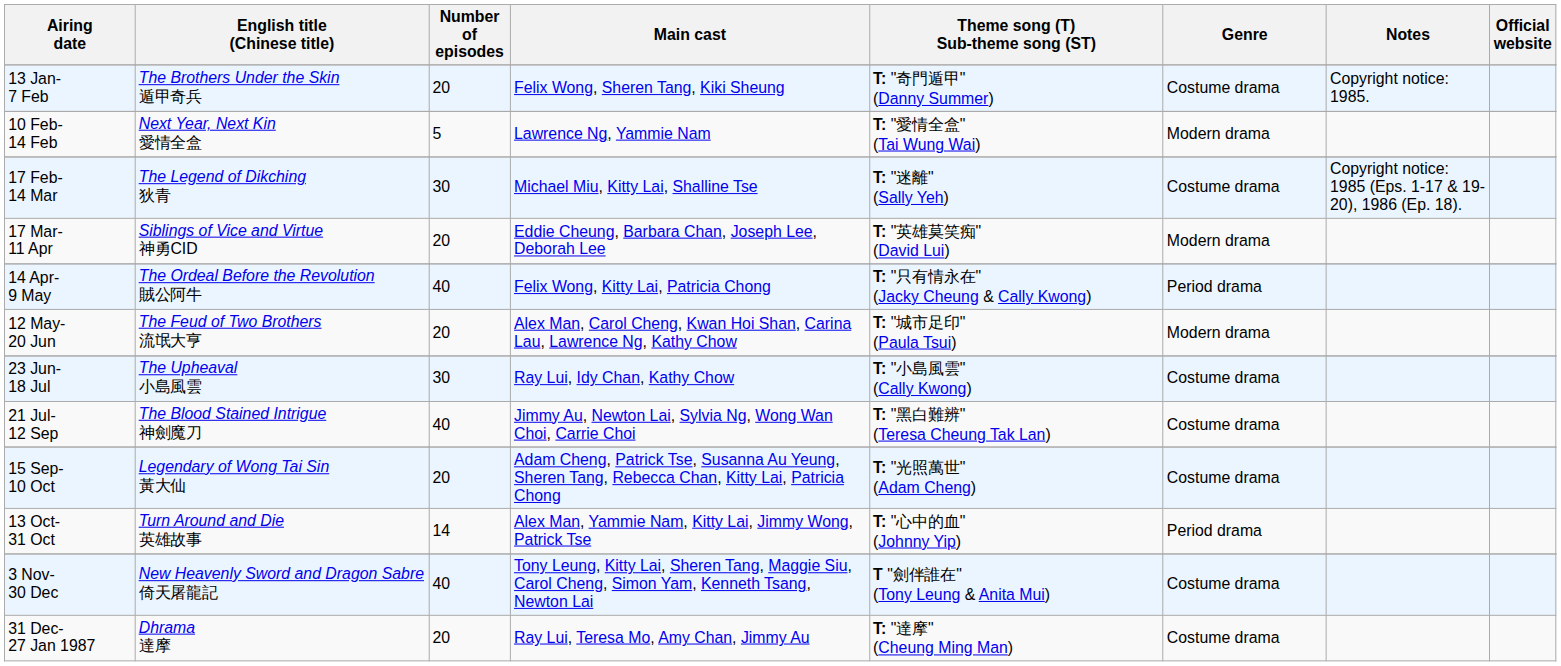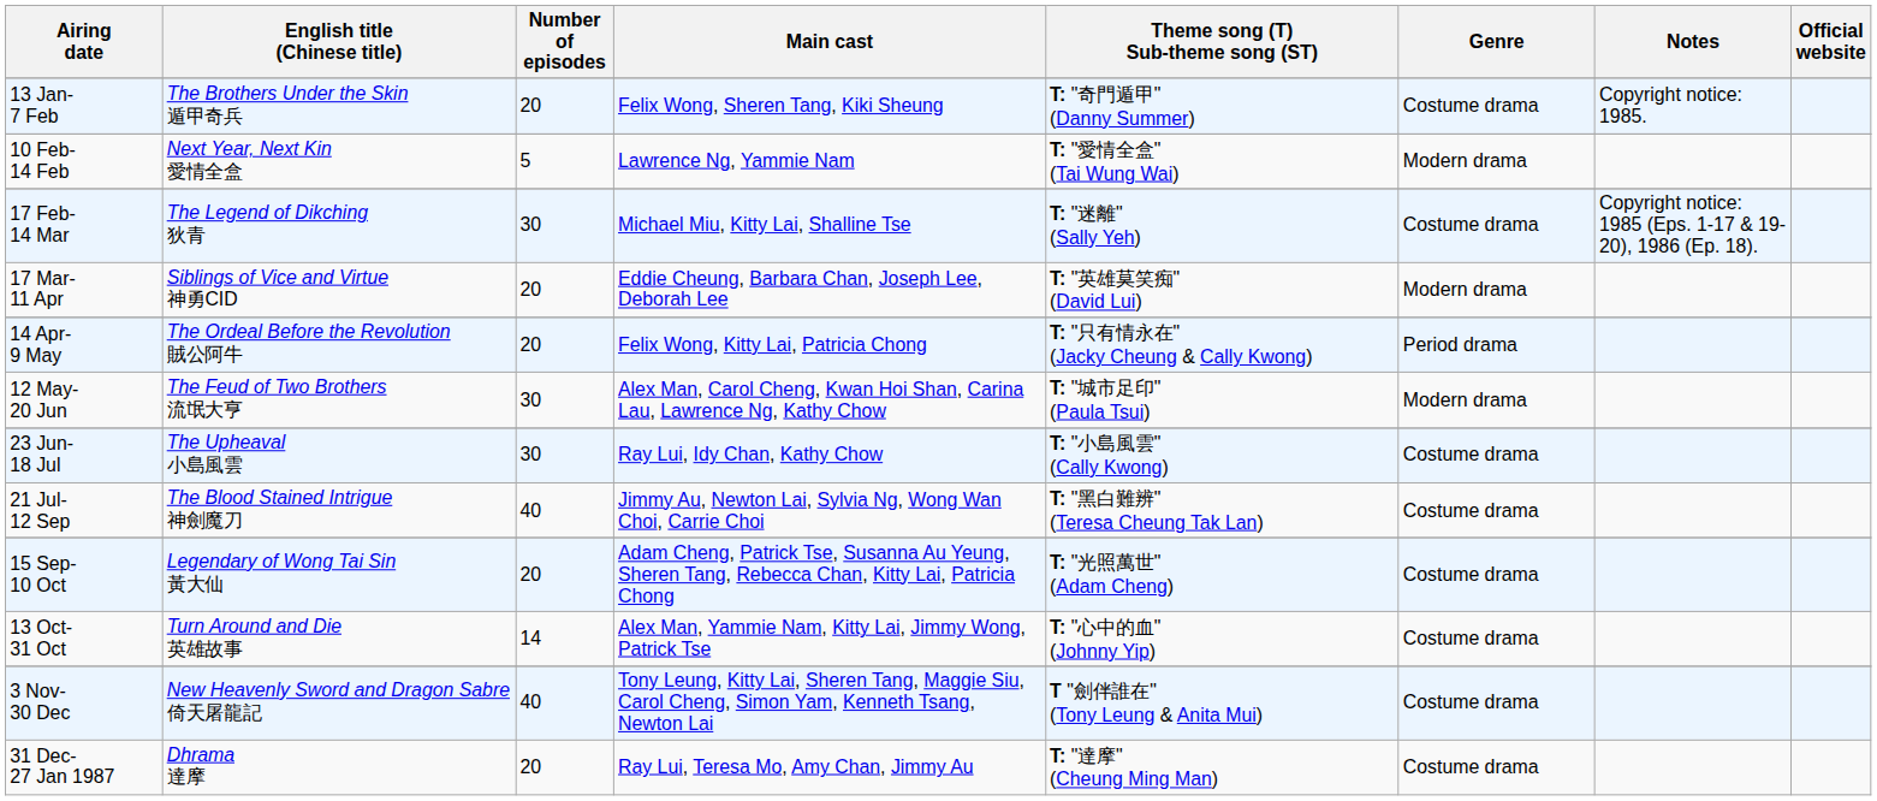 <table class="wikitable">
 <tr>
 <th align=center width=8% bgcolor="silver">Airing<br>date</th>
 <th align=center width=18% bgcolor="silver">English title <br> (Chinese title)</th>
 <th align=center width=5% bgcolor="silver">Number of episodes</th>
 <th align=center width=22% bgcolor="silver">Main cast</th>
 <th align=center width=18% bgcolor="silver">Theme song (T) <br>Sub-theme song (ST)</th>
 <th align=center width=10% bgcolor="silver">Genre</th>
 <th align=center width=10% bgcolor="silver">Notes</th>
 <th align=center width=1% bgcolor="silver">Official website</th>
 </tr>
 <tr>
 </tr>
 <tr ---- bgcolor="#ebf5ff">
 <td>13 Jan- <br> 7 Feb</td>
 <td><em><a href='#'>The Brothers Under the Skin</a></em> <br> 遁甲奇兵</td>
 <td>20</td>
 <td><a href='#'>Felix Wong</a>, <a href='#'>Sheren Tang</a>, <a href='#'>Kiki Sheung</a></td>
 <td><strong>T:</strong> "奇門遁甲" <br> (<a href='#'>Danny Summer</a>)</td>
 <td>Costume drama</td>
 <td>Copyright notice: 1985.</td>
 <td></td>
 </tr>
 <tr>
 </tr>
 <tr>
 <td>10 Feb- <br> 14 Feb</td>
 <td><em><a href='#'>Next Year, Next Kin</a></em> <br> 愛情全盒</td>
 <td>5</td>
 <td><a href='#'>Lawrence Ng</a>, <a href='#'>Yammie Nam</a></td>
 <td><strong>T:</strong> "愛情全盒" <br> (<a href='#'>Tai Wung Wai</a>)</td>
 <td>Modern drama</td>
 <td></td>
 <td></td>
 </tr>
 <tr>
 </tr>
 <tr ---- bgcolor="#ebf5ff">
 <td>17 Feb- <br> 14 Mar</td>
 <td><em><a href='#'>The Legend of Dikching</a></em> <br> 狄青</td>
 <td>30</td>
 <td><a href='#'>Michael Miu</a>, <a href='#'>Kitty Lai</a>, <a href='#'>Shalline Tse</a></td>
 <td><strong>T:</strong> "迷離" <br> (<a href='#'>Sally Yeh</a>)</td>
 <td>Costume drama</td>
 <td>Copyright notice: 1985 (Eps. 1-17 & 19-20), 1986 (Ep. 18).</td>
 <td></td>
 </tr>
 <tr>
 <td>17 Mar- <br> 11 Apr</td>
 <td><em><a href='#'>Siblings of Vice and Virtue</a></em> <br> 神勇CID</td>
 <td>20</td>
 <td><a href='#'>Eddie Cheung</a>, <a href='#'>Barbara Chan</a>, <a href='#'>Joseph Lee</a>, <a href='#'>Deborah Lee</a></td>
 <td><strong>T:</strong> "英雄莫笑痴" <br> (<a href='#'>David Lui</a>)</td>
 <td>Modern drama</td>
 <td></td>
 <td></td>
 </tr>
 <tr>
 </tr>
 <tr ---- bgcolor="#ebf5ff">
 <td>14 Apr- <br> 9 May</td>
 <td><em><a href='#'>The Ordeal Before the Revolution</a></em> <br> 賊公阿牛</td>
-<td>40</td>
+<td>20</td>
 <td><a href='#'>Felix Wong</a>, <a href='#'>Kitty Lai</a>, <a href='#'>Patricia Chong</a></td>
 <td><strong>T:</strong> "只有情永在" <br> (<a href='#'>Jacky Cheung</a> & <a href='#'>Cally Kwong</a>)</td>
 <td>Period drama</td>
 <td></td>
 <td></td>
 </tr>
 <tr>
 <td>12 May- <br> 20 Jun</td>
 <td><em><a href='#'>The Feud of Two Brothers</a></em> <br> 流氓大亨</td>
-<td>20</td>
+<td>30</td>
 <td><a href='#'>Alex Man</a>, <a href='#'>Carol Cheng</a>, <a href='#'>Kwan Hoi Shan</a>, <a href='#'>Carina Lau</a>, <a href='#'>Lawrence Ng</a>, <a href='#'>Kathy Chow</a></td>
 <td><strong>T:</strong> "城市足印" <br> (<a href='#'>Paula Tsui</a>)</td>
 <td>Modern drama</td>
 <td></td>
 <td></td>
 </tr>
 <tr>
 </tr>
 <tr ---- bgcolor="#ebf5ff">
 <td>23 Jun- <br> 18 Jul</td>
 <td><em><a href='#'>The Upheaval</a></em> <br> 小島風雲</td>
 <td>30</td>
 <td><a href='#'>Ray Lui</a>, <a href='#'>Idy Chan</a>, <a href='#'>Kathy Chow</a></td>
 <td><strong>T:</strong> "小島風雲" <br> (<a href='#'>Cally Kwong</a>)</td>
 <td>Costume drama</td>
 <td></td>
 <td></td>
 </tr>
 <tr>
 <td>21 Jul- <br> 12 Sep</td>
 <td><em><a href='#'>The Blood Stained Intrigue</a></em> <br> 神劍魔刀</td>
 <td>40</td>
 <td><a href='#'>Jimmy Au</a>, <a href='#'>Newton Lai</a>, <a href='#'>Sylvia Ng</a>, <a href='#'>Wong Wan Choi</a>, <a href='#'>Carrie Choi</a></td>
 <td><strong>T:</strong> "黑白難辨" <br> (<a href='#'>Teresa Cheung Tak Lan</a>)</td>
 <td>Costume drama</td>
 <td></td>
 <td></td>
 </tr>
 <tr>
 </tr>
 <tr ---- bgcolor="#ebf5ff">
 <td>15 Sep- <br> 10 Oct</td>
 <td><em><a href='#'>Legendary of Wong Tai Sin</a></em> <br> 黃大仙</td>
 <td>20</td>
 <td><a href='#'>Adam Cheng</a>, <a href='#'>Patrick Tse</a>, <a href='#'>Susanna Au Yeung</a>, <a href='#'>Sheren Tang</a>, <a href='#'>Rebecca Chan</a>, <a href='#'>Kitty Lai</a>, <a href='#'>Patricia Chong</a></td>
 <td><strong>T:</strong> "光照萬世" <br> (<a href='#'>Adam Cheng</a>)</td>
 <td>Costume drama</td>
 <td></td>
 <td></td>
 </tr>
 <tr>
 <td>13 Oct- <br> 31 Oct</td>
 <td><em><a href='#'>Turn Around and Die</a></em> <br> 英雄故事</td>
 <td>14</td>
 <td><a href='#'>Alex Man</a>, <a href='#'>Yammie Nam</a>, <a href='#'>Kitty Lai</a>, <a href='#'>Jimmy Wong</a>, <a href='#'>Patrick Tse</a></td>
 <td><strong>T:</strong> "心中的血" <br> (<a href='#'>Johnny Yip</a>)</td>
-<td>Period drama</td>
+<td>Costume drama</td>
 <td></td>
 <td></td>
 </tr>
 <tr>
 </tr>
 <tr ---- bgcolor="#ebf5ff">
 <td>3 Nov- <br> 30 Dec</td>
 <td><em><a href='#'>New Heavenly Sword and Dragon Sabre</a></em><br> 倚天屠龍記</td>
 <td>40</td>
 <td><a href='#'>Tony Leung</a>, <a href='#'>Kitty Lai</a>, <a href='#'>Sheren Tang</a>, <a href='#'>Maggie Siu</a>, <a href='#'>Carol Cheng</a>, <a href='#'>Simon Yam</a>, <a href='#'>Kenneth Tsang</a>, <a href='#'>Newton Lai</a></td>
 <td><strong>T</strong> "劍伴誰在" <br> (<a href='#'>Tony Leung</a> & <a href='#'>Anita Mui</a>)</td>
 <td>Costume drama</td>
 <td></td>
 <td></td>
 </tr>
 <tr>
 <td>31 Dec- <br> 27 Jan 1987</td>
 <td><em><a href='#'>Dhrama</a></em> <br> 達摩</td>
 <td>20</td>
 <td><a href='#'>Ray Lui</a>, <a href='#'>Teresa Mo</a>, <a href='#'>Amy Chan</a>, <a href='#'>Jimmy Au</a></td>
 <td><strong>T:</strong> "達摩" <br> (<a href='#'>Cheung Ming Man</a>)</td>
 <td>Costume drama</td>
 <td></td>
 <td></td>
 </tr>
 </table>
